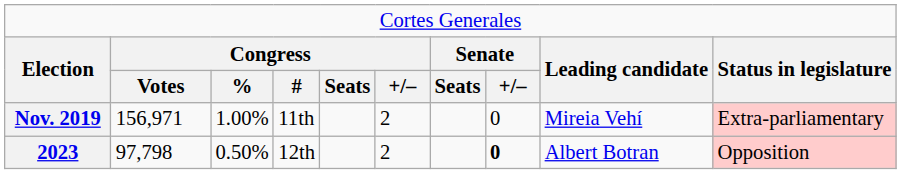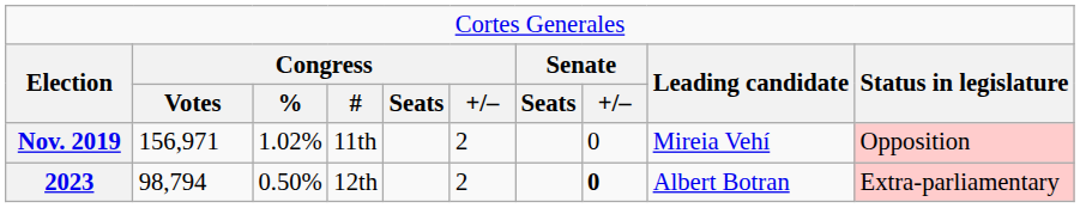 <table class="wikitable" style="font-size:100%; text-align:left;">
 <tr>
 <td colspan="10" align="center"><a href='#'>Cortes Generales</a></td>
 </tr>
 <tr>
 <th rowspan="2" width="75">Election</th>
 <th colspan="5">Congress</th>
 <th colspan="2">Senate</th>
 <th rowspan="2">Leading candidate</th>
 <th rowspan="2">Status in legislature</th>
 </tr>
 <tr>
 <th width="70">Votes</th>
 <th width="35">%</th>
 <th width="25">#</th>
 <th>Seats</th>
 <th width="35">+/–</th>
 <th>Seats</th>
 <th width="35">+/–</th>
 </tr>
 <tr>
 <th><a href='#'>Nov. 2019</a></th>
 <td>156,971</td>
-<td>1.00%</td>
+<td>1.02%</td>
 <td>11th</td>
 <td></td>
 <td>2</td>
 <td></td>
 <td>0</td>
 <td><a href='#'>Mireia Vehí</a></td>
-<td style="background:#fcc;">Extra-parliamentary</td>
+<td style="background:#fcc;">Opposition</td>
 </tr>
 <tr>
 <th><a href='#'>2023</a></th>
-<td>97,798</td>
+<td>98,794</td>
 <td>0.50%</td>
 <td>12th</td>
 <td></td>
 <td>2</td>
 <td></td>
 <td><strong>0</strong></td>
 <td><a href='#'>Albert Botran</a></td>
-<td style="background:#fcc;">Opposition</td>
+<td style="background:#fcc;">Extra-parliamentary</td>
 </tr>
 </table>
